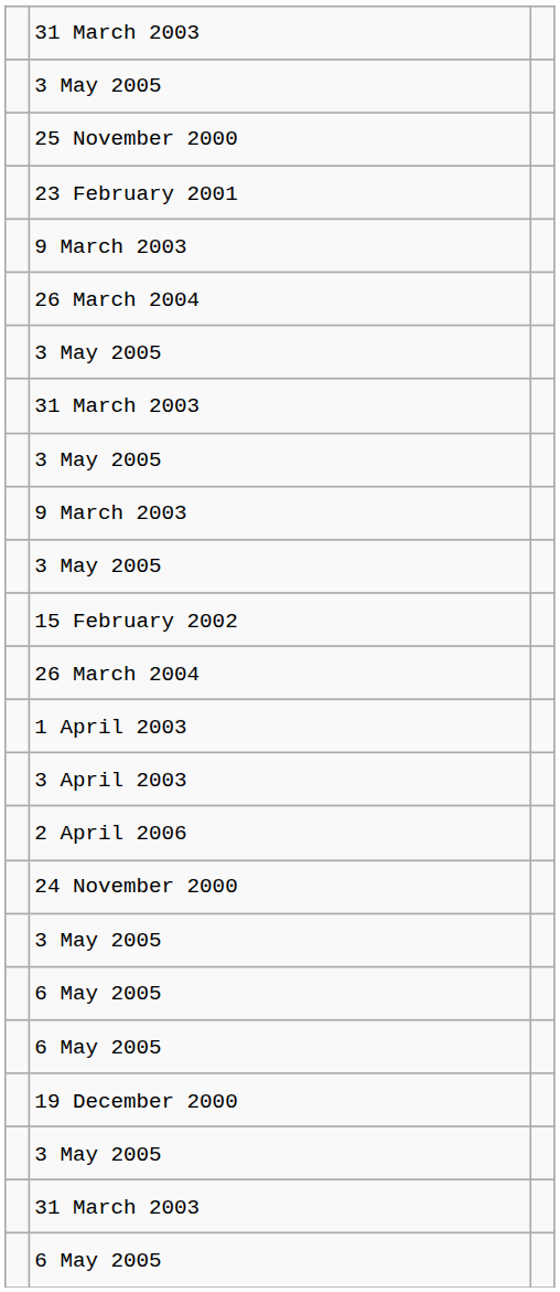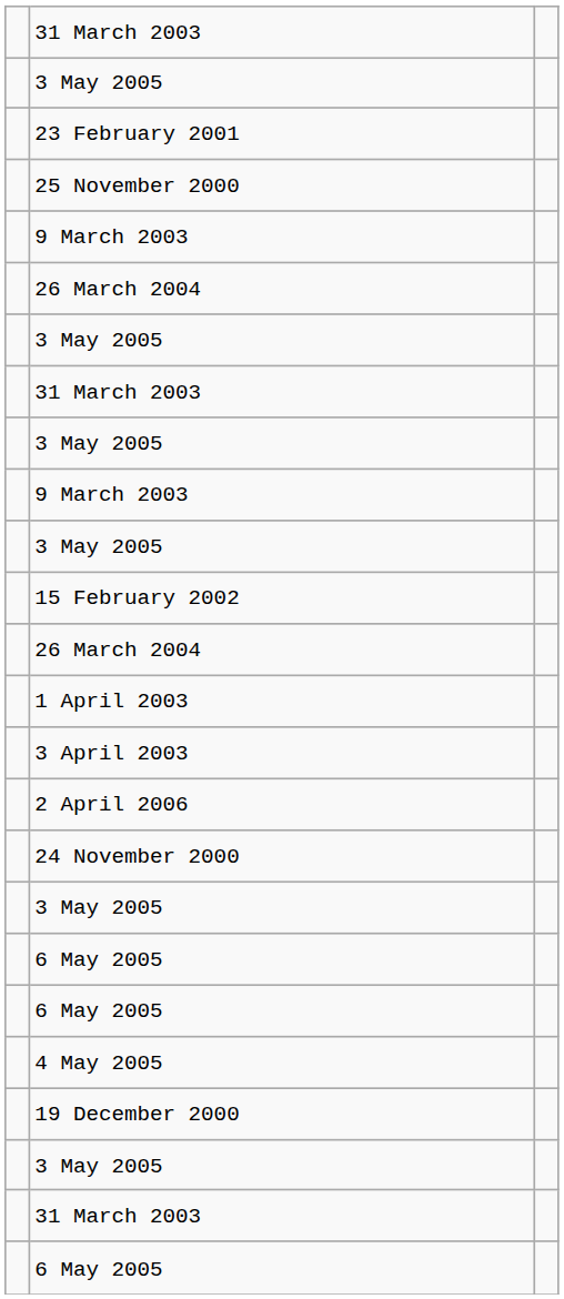 <table class="wikitable" style="font-size: 89%; float: left; width: 26em; margin-right: 1em; height: 700px">
 <tr>
 <td></td>
 <td>31 March 2003</td>
 <td></td>
 </tr>
 <tr>
 <td></td>
 <td>3 May 2005</td>
 <td></td>
 </tr>
 <tr>
 <td></td>
-<td>25 November 2000</td>
+<td>23 February 2001</td>
 <td></td>
 </tr>
 <tr>
 <td></td>
-<td>23 February 2001</td>
+<td>25 November 2000</td>
 <td></td>
 </tr>
 <tr>
 <td></td>
 <td>9 March 2003</td>
 <td></td>
 </tr>
 <tr>
 <td></td>
 <td>26 March 2004</td>
 <td></td>
 </tr>
 <tr>
 <td></td>
 <td>3 May 2005</td>
 <td></td>
 </tr>
 <tr>
 <td></td>
 <td>31 March 2003</td>
 <td></td>
 </tr>
 <tr>
 <td></td>
 <td>3 May 2005</td>
 <td></td>
 </tr>
 <tr>
 <td></td>
 <td>9 March 2003</td>
 <td></td>
 </tr>
 <tr>
 <td></td>
 <td>3 May 2005</td>
 <td></td>
 </tr>
 <tr>
 <td></td>
 <td>15 February 2002</td>
 <td></td>
 </tr>
 <tr>
 <td></td>
 <td>26 March 2004</td>
 <td></td>
 </tr>
 <tr>
 <td></td>
 <td>1 April 2003</td>
 <td></td>
 </tr>
 <tr>
 <td></td>
 <td>3 April 2003</td>
 <td></td>
 </tr>
 <tr>
 <td></td>
 <td>2 April 2006</td>
 <td></td>
 </tr>
 <tr>
 <td></td>
 <td>24 November 2000</td>
 <td></td>
 </tr>
 <tr>
 <td></td>
 <td>3 May 2005</td>
 <td></td>
 </tr>
 <tr>
 <td></td>
 <td>6 May 2005</td>
 <td></td>
 </tr>
 <tr>
 <td></td>
 <td>6 May 2005</td>
 <td></td>
 </tr>
 <tr>
 <td></td>
+<td>4 May 2005</td>
+<td></td>
+</tr>
+<tr>
+<td></td>
 <td>19 December 2000</td>
 <td></td>
 </tr>
 <tr>
 <td></td>
 <td>3 May 2005</td>
 <td></td>
 </tr>
 <tr>
 <td></td>
 <td>31 March 2003</td>
 <td></td>
 </tr>
 <tr>
 <td></td>
 <td>6 May 2005</td>
 <td></td>
 </tr>
 </table>
